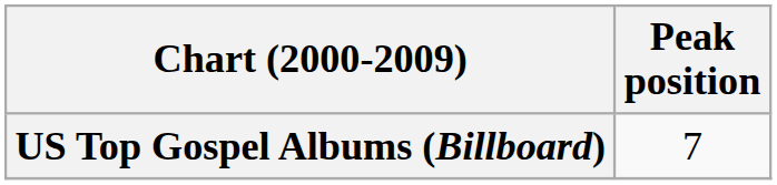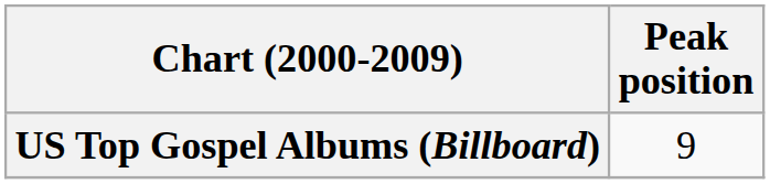 <table class="wikitable sortable plainrowheaders" style="text-align:center">
 <tr>
 <th scope="col">Chart (2000-2009)</th>
 <th scope="col">Peak<br>position</th>
 </tr>
 <tr>
 <th scope="row">US Top Gospel Albums (<em>Billboard</em>)</th>
-<td align="center">7</td>
+<td align="center">9</td>
 </tr>
 <tr>
 </tr>
 </table>
